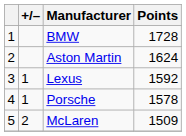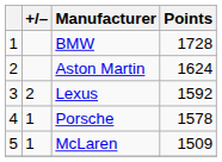 <table class="wikitable" style="font-size: 95%;">
 <tr>
 <th scope="col"></th>
 <th scope="col">+/–</th>
 <th scope="col">Manufacturer</th>
 <th scope="col">Points</th>
 </tr>
 <tr>
 <td align=center>1</td>
 <td align="left"></td>
 <td> <a href='#'>BMW</a></td>
 <td align=right>1728</td>
 </tr>
 <tr>
 <td align=center>2</td>
 <td align="left"></td>
 <td> <a href='#'>Aston Martin</a></td>
 <td align=right>1624</td>
 </tr>
 <tr>
 <td align=center>3</td>
-<td align="left"> 1</td>
+<td align="left"> 2</td>
 <td> <a href='#'>Lexus</a></td>
 <td align=right>1592</td>
 </tr>
 <tr>
 <td align=center>4</td>
 <td align="left"> 1</td>
 <td> <a href='#'>Porsche</a></td>
 <td align=right>1578</td>
 </tr>
 <tr>
 <td align=center>5</td>
-<td align="left"> 2</td>
+<td align="left"> 1</td>
 <td> <a href='#'>McLaren</a></td>
 <td align=right>1509</td>
 </tr>
 <tr>
 </tr>
 </table>
